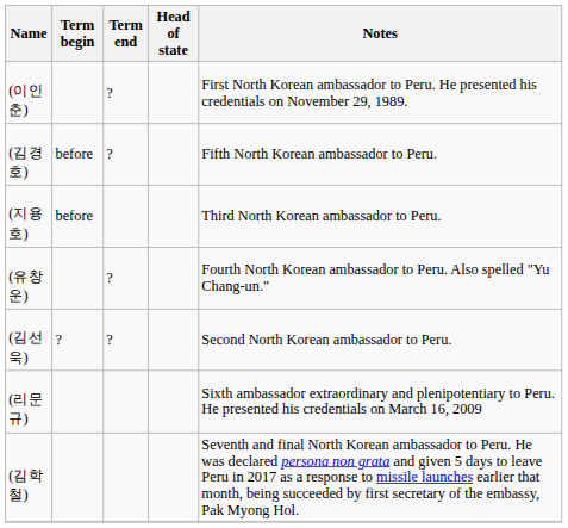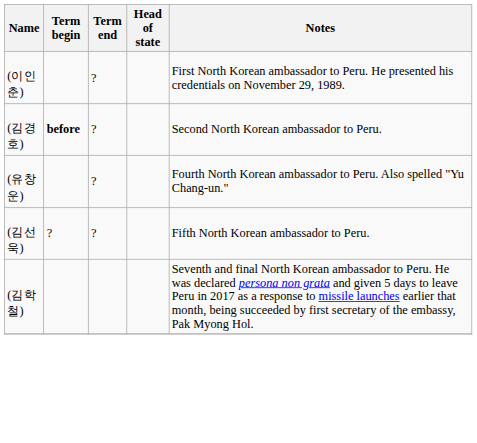 <table class="wikitable sortable"  text-align:center;">
 <tr>
 <th>Name</th>
 <th>Term begin</th>
 <th>Term end</th>
 <th>Head of state</th>
 <th class="unsortable">Notes</th>
 </tr>
 <tr>
 <td><br>(이인춘)</td>
 <td></td>
 <td>?</td>
 <td></td>
 <td>First North Korean ambassador to Peru. He presented his credentials on November 29, 1989.</td>
 </tr>
 <tr>
 <td><br>(김경호)</td>
-<td>before </td>
+<td><strong>before </strong></td>
 <td>?</td>
 <td></td>
-<td>Fifth North Korean ambassador to Peru.</td>
-</tr>
-<tr>
-<td><br>(지용호)</td>
-<td>before </td>
-<td></td>
-<td></td>
-<td>Third North Korean ambassador to Peru.</td>
+<td>Second North Korean ambassador to Peru.</td>
 </tr>
 <tr>
 <td><br>(유창운)</td>
 <td></td>
 <td>?</td>
 <td></td>
 <td>Fourth North Korean ambassador to Peru. Also spelled "Yu Chang-un."</td>
 </tr>
 <tr>
 <td><br>(김선욱)</td>
 <td>?</td>
 <td>?</td>
 <td></td>
-<td>Second North Korean ambassador to Peru.</td>
-</tr>
-<tr>
-<td><br>(리문규)</td>
-<td></td>
-<td></td>
-<td></td>
-<td>Sixth ambassador extraordinary and plenipotentiary to Peru. He presented his credentials on March 16, 2009</td>
+<td>Fifth North Korean ambassador to Peru.</td>
 </tr>
 <tr>
 <td><br>(김학철)</td>
 <td></td>
 <td></td>
 <td></td>
 <td>Seventh and final North Korean ambassador to Peru. He was declared <em><a href='#'>persona non grata</a></em> and given 5 days to leave Peru in 2017 as a response to <a href='#'>missile launches</a> earlier that month, being succeeded by first secretary of the embassy, Pak Myong Hol.</td>
 </tr>
 <tr>
 </tr>
 </table>
